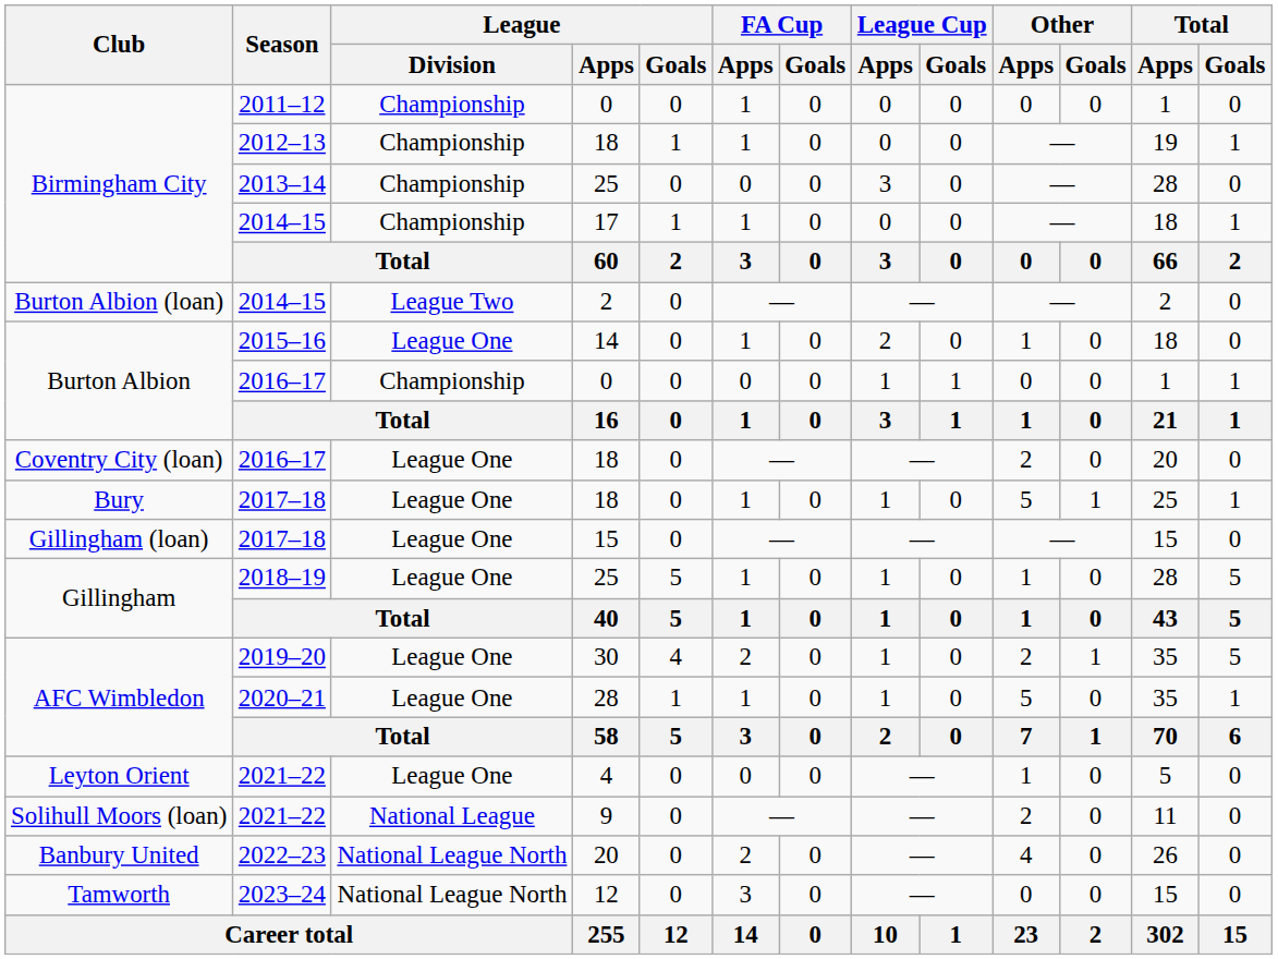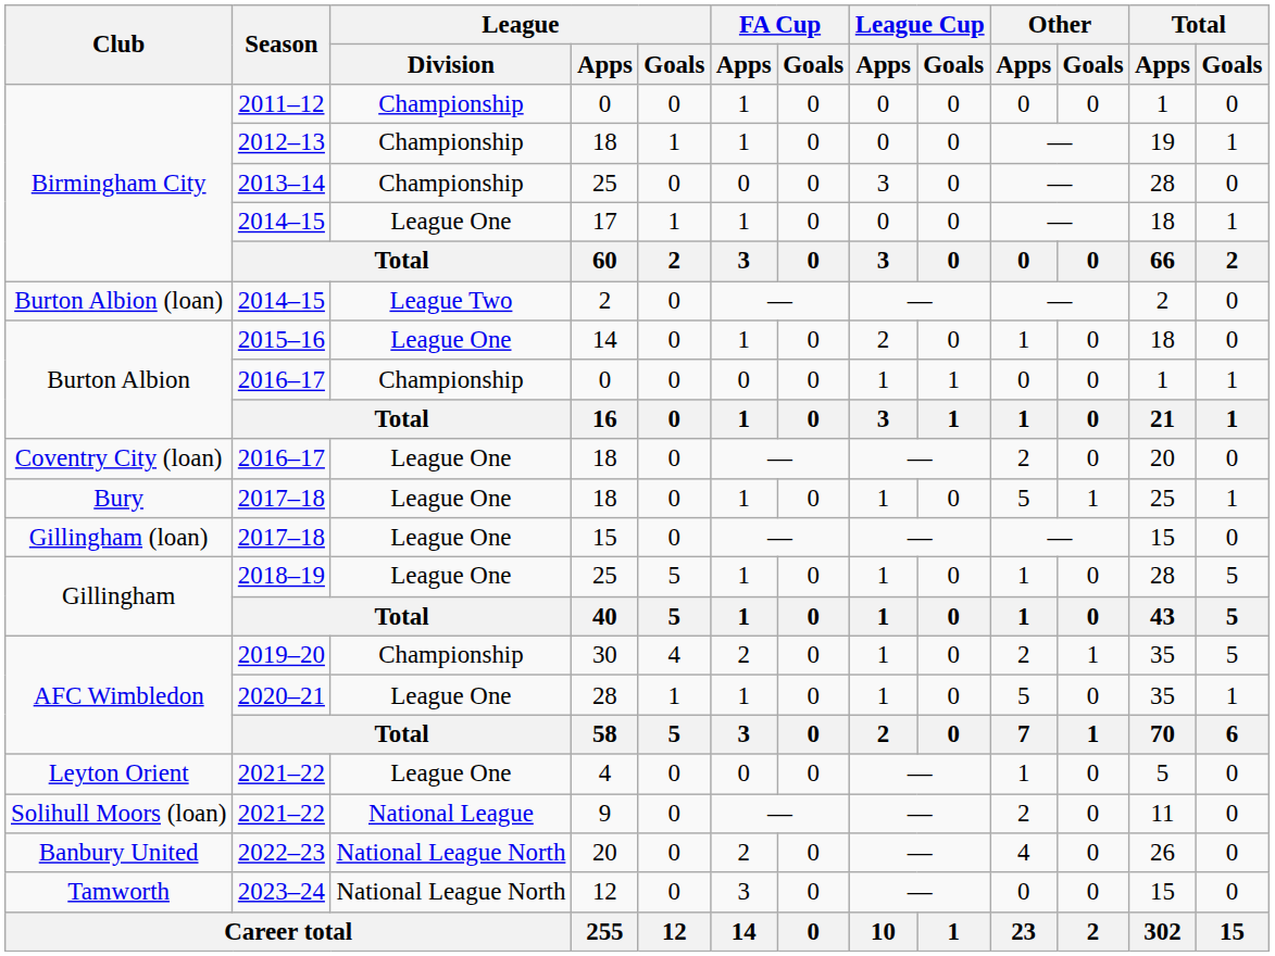 <table class=wikitable style="text-align:center">
 <tr>
 <th rowspan=2>Club</th>
 <th rowspan=2>Season</th>
 <th colspan=3>League</th>
 <th colspan=2><a href='#'>FA Cup</a></th>
 <th colspan=2><a href='#'>League Cup</a></th>
 <th colspan=2>Other</th>
 <th colspan=2>Total</th>
 </tr>
 <tr>
 <th>Division</th>
 <th>Apps</th>
 <th>Goals</th>
 <th>Apps</th>
 <th>Goals</th>
 <th>Apps</th>
 <th>Goals</th>
 <th>Apps</th>
 <th>Goals</th>
 <th>Apps</th>
 <th>Goals</th>
 </tr>
 <tr>
 <td rowspan=5><a href='#'>Birmingham City</a></td>
 <td><a href='#'>2011–12</a></td>
 <td><a href='#'>Championship</a></td>
 <td>0</td>
 <td>0</td>
 <td>1</td>
 <td>0</td>
 <td>0</td>
 <td>0</td>
 <td>0</td>
 <td>0</td>
 <td>1</td>
 <td>0</td>
 </tr>
 <tr>
 <td><a href='#'>2012–13</a></td>
 <td>Championship</td>
 <td>18</td>
 <td>1</td>
 <td>1</td>
 <td>0</td>
 <td>0</td>
 <td>0</td>
 <td colspan=2>—</td>
 <td>19</td>
 <td>1</td>
 </tr>
 <tr>
 <td><a href='#'>2013–14</a></td>
 <td>Championship</td>
 <td>25</td>
 <td>0</td>
 <td>0</td>
 <td>0</td>
 <td>3</td>
 <td>0</td>
 <td colspan=2>—</td>
 <td>28</td>
 <td>0</td>
 </tr>
 <tr>
 <td><a href='#'>2014–15</a></td>
-<td>Championship</td>
+<td>League One</td>
 <td>17</td>
 <td>1</td>
 <td>1</td>
 <td>0</td>
 <td>0</td>
 <td>0</td>
 <td colspan=2>—</td>
 <td>18</td>
 <td>1</td>
 </tr>
 <tr>
 <th colspan=2>Total</th>
 <th>60</th>
 <th>2</th>
 <th>3</th>
 <th>0</th>
 <th>3</th>
 <th>0</th>
 <th>0</th>
 <th>0</th>
 <th>66</th>
 <th>2</th>
 </tr>
 <tr>
 <td><a href='#'>Burton Albion</a> (loan)</td>
 <td><a href='#'>2014–15</a></td>
 <td><a href='#'>League Two</a></td>
 <td>2</td>
 <td>0</td>
 <td colspan=2>—</td>
 <td colspan=2>—</td>
 <td colspan=2>—</td>
 <td>2</td>
 <td>0</td>
 </tr>
 <tr>
 <td rowspan=3>Burton Albion</td>
 <td><a href='#'>2015–16</a></td>
 <td><a href='#'>League One</a></td>
 <td>14</td>
 <td>0</td>
 <td>1</td>
 <td>0</td>
 <td>2</td>
 <td>0</td>
 <td>1</td>
 <td>0</td>
 <td>18</td>
 <td>0</td>
 </tr>
 <tr>
 <td><a href='#'>2016–17</a></td>
 <td>Championship</td>
 <td>0</td>
 <td>0</td>
 <td>0</td>
 <td>0</td>
 <td>1</td>
 <td>1</td>
 <td>0</td>
 <td>0</td>
 <td>1</td>
 <td>1</td>
 </tr>
 <tr>
 <th colspan=2>Total</th>
 <th>16</th>
 <th>0</th>
 <th>1</th>
 <th>0</th>
 <th>3</th>
 <th>1</th>
 <th>1</th>
 <th>0</th>
 <th>21</th>
 <th>1</th>
 </tr>
 <tr>
 <td><a href='#'>Coventry City</a> (loan)</td>
 <td><a href='#'>2016–17</a></td>
 <td>League One</td>
 <td>18</td>
 <td>0</td>
 <td colspan=2>—</td>
 <td colspan=2>—</td>
 <td>2</td>
 <td>0</td>
 <td>20</td>
 <td>0</td>
 </tr>
 <tr>
 <td><a href='#'>Bury</a></td>
 <td><a href='#'>2017–18</a></td>
 <td>League One</td>
 <td>18</td>
 <td>0</td>
 <td>1</td>
 <td>0</td>
 <td>1</td>
 <td>0</td>
 <td>5</td>
 <td>1</td>
 <td>25</td>
 <td>1</td>
 </tr>
 <tr>
 <td><a href='#'>Gillingham</a> (loan)</td>
 <td><a href='#'>2017–18</a></td>
 <td>League One</td>
 <td>15</td>
 <td>0</td>
 <td colspan=2>—</td>
 <td colspan=2>—</td>
 <td colspan=2>—</td>
 <td>15</td>
 <td>0</td>
 </tr>
 <tr>
 <td rowspan=2>Gillingham</td>
 <td><a href='#'>2018–19</a></td>
 <td>League One</td>
 <td>25</td>
 <td>5</td>
 <td>1</td>
 <td>0</td>
 <td>1</td>
 <td>0</td>
 <td>1</td>
 <td>0</td>
 <td>28</td>
 <td>5</td>
 </tr>
 <tr>
 <th colspan=2>Total</th>
 <th>40</th>
 <th>5</th>
 <th>1</th>
 <th>0</th>
 <th>1</th>
 <th>0</th>
 <th>1</th>
 <th>0</th>
 <th>43</th>
 <th>5</th>
 </tr>
 <tr>
 <td rowspan=3><a href='#'>AFC Wimbledon</a></td>
 <td><a href='#'>2019–20</a></td>
-<td>League One</td>
+<td>Championship</td>
 <td>30</td>
 <td>4</td>
 <td>2</td>
 <td>0</td>
 <td>1</td>
 <td>0</td>
 <td>2</td>
 <td>1</td>
 <td>35</td>
 <td>5</td>
 </tr>
 <tr>
 <td><a href='#'>2020–21</a></td>
 <td>League One</td>
 <td>28</td>
 <td>1</td>
 <td>1</td>
 <td>0</td>
 <td>1</td>
 <td>0</td>
 <td>5</td>
 <td>0</td>
 <td>35</td>
 <td>1</td>
 </tr>
 <tr>
 <th colspan=2>Total</th>
 <th>58</th>
 <th>5</th>
 <th>3</th>
 <th>0</th>
 <th>2</th>
 <th>0</th>
 <th>7</th>
 <th>1</th>
 <th>70</th>
 <th>6</th>
 </tr>
 <tr>
 <td><a href='#'>Leyton Orient</a></td>
 <td><a href='#'>2021–22</a></td>
 <td>League One</td>
 <td>4</td>
 <td>0</td>
 <td>0</td>
 <td>0</td>
 <td colspan=2>—</td>
 <td>1</td>
 <td>0</td>
 <td>5</td>
 <td>0</td>
 </tr>
 <tr>
 <td><a href='#'>Solihull Moors</a> (loan)</td>
 <td><a href='#'>2021–22</a></td>
 <td><a href='#'>National League</a></td>
 <td>9</td>
 <td>0</td>
 <td colspan=2>—</td>
 <td colspan=2>—</td>
 <td>2</td>
 <td>0</td>
 <td>11</td>
 <td>0</td>
 </tr>
 <tr>
 <td><a href='#'>Banbury United</a></td>
 <td><a href='#'>2022–23</a></td>
 <td><a href='#'>National League North</a></td>
 <td>20</td>
 <td>0</td>
 <td>2</td>
 <td>0</td>
 <td colspan=2>—</td>
 <td>4</td>
 <td>0</td>
 <td>26</td>
 <td>0</td>
 </tr>
 <tr>
 <td><a href='#'>Tamworth</a></td>
 <td><a href='#'>2023–24</a></td>
 <td>National League North</td>
 <td>12</td>
 <td>0</td>
 <td>3</td>
 <td>0</td>
 <td colspan=2>—</td>
 <td>0</td>
 <td>0</td>
 <td>15</td>
 <td>0</td>
 </tr>
 <tr>
 <th colspan=3>Career total</th>
 <th>255</th>
 <th>12</th>
 <th>14</th>
 <th>0</th>
 <th>10</th>
 <th>1</th>
 <th>23</th>
 <th>2</th>
 <th>302</th>
 <th>15</th>
 </tr>
 </table>
